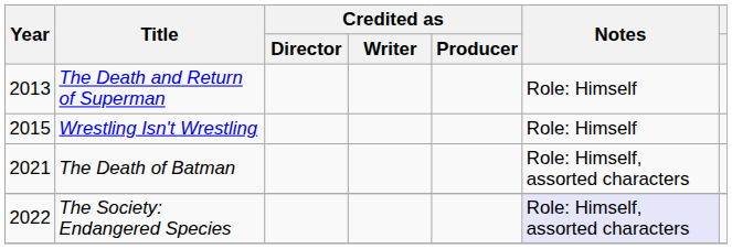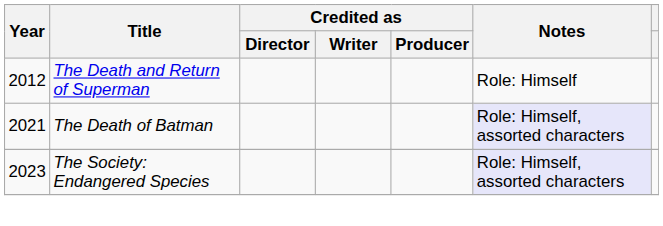 <table class="wikitable" style="text-align:center; margin-right:auto; margin-right:auto">
 <tr>
 <th rowspan="2" style="width:33px;">Year</th>
 <th rowspan="2">Title</th>
 <th colspan="3">Credited as</th>
 <th rowspan="2">Notes</th>
 <th></th>
 </tr>
 <tr>
 <th style="width:65px;">Director</th>
 <th style="width:65px;">Writer</th>
 <th style="width:65px;">Producer</th>
 <th></th>
 </tr>
 <tr>
-<td>2013</td>
+<td>2012</td>
 <td align="left"><em><a href='#'>The Death and Return of Superman</a></em></td>
-<td></td>
-<td></td>
-<td></td>
-<td align="left">Role: Himself</td>
-<td></td>
-</tr>
-<tr>
-<td>2015</td>
-<td align="left"><em><a href='#'>Wrestling Isn't Wrestling</a></em></td>
 <td></td>
 <td></td>
 <td></td>
 <td align="left">Role: Himself</td>
 <td></td>
 </tr>
 <tr>
 <td>2021</td>
 <td align="left"><em>The Death of Batman</em></td>
 <td></td>
 <td></td>
 <td></td>
-<td align="left">Role: Himself, assorted characters</td>
+<td align="left" style="background: lavender;">Role: Himself, assorted characters</td>
 <td></td>
 </tr>
 <tr>
 </tr>
 <tr>
-<td>2022</td>
+<td>2023</td>
 <td align="left"><em>The Society: Endangered Species</em></td>
 <td></td>
 <td></td>
 <td></td>
 <td align="left" style="background: lavender;">Role: Himself, assorted characters</td>
 <td></td>
 </tr>
 <tr>
 </tr>
 </table>
